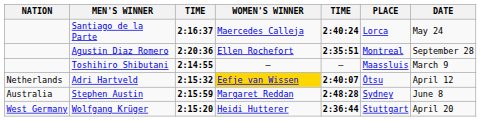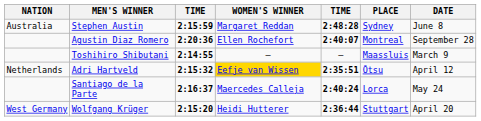 <table class="wikitable" style="border-collapse: collapse; font-size: 88%;">
 <tr>
 <th>NATION</th>
 <th align="left" style="width: 12em">MEN'S WINNER</th>
 <th>TIME</th>
 <th align="left" style="width: 12em">WOMEN'S WINNER</th>
 <th>TIME</th>
 <th>PLACE</th>
 <th>DATE</th>
 </tr>
 <tr>
-<td></td>
-<td><a href='#'>Santiago de la Parte</a></td>
-<td align="center"><strong>2:16:37</strong></td>
-<td><a href='#'>Maercedes Calleja</a></td>
-<td align="center"><strong>2:40:24</strong></td>
-<td><a href='#'>Lorca</a></td>
-<td>May 24</td>
+<td> Australia</td>
+<td><a href='#'>Stephen Austin</a></td>
+<td align="center"><strong>2:15:59</strong></td>
+<td><a href='#'>Margaret Reddan</a></td>
+<td align="center"><strong>2:48:28</strong></td>
+<td><a href='#'>Sydney</a></td>
+<td>June 8</td>
 </tr>
 <tr>
 <td></td>
 <td><a href='#'>Agustin Diaz Romero</a></td>
 <td align="center"><strong>2:20:36</strong></td>
 <td><a href='#'>Ellen Rochefort</a></td>
-<td align="center"><strong>2:35:51</strong></td>
+<td align="center"><strong>2:40:07</strong></td>
 <td><a href='#'>Montreal</a></td>
 <td>September 28</td>
 </tr>
 <tr>
 <td></td>
 <td><a href='#'>Toshihiro Shibutani</a></td>
 <td align="center"><strong>2:14:55</strong></td>
 <td align="center">—</td>
 <td align="center">—</td>
 <td><a href='#'>Maassluis</a></td>
 <td>March 9</td>
 </tr>
 <tr>
 <td> Netherlands</td>
 <td><a href='#'>Adri Hartveld</a></td>
 <td align="center"><strong>2:15:32</strong></td>
 <td style="background: gold;"><a href='#'>Eefje van Wissen</a></td>
-<td align="center"><strong>2:40:07</strong></td>
+<td align="center"><strong>2:35:51</strong></td>
 <td><a href='#'>Ōtsu</a></td>
 <td>April 12</td>
 </tr>
 <tr>
-<td> Australia</td>
-<td><a href='#'>Stephen Austin</a></td>
-<td align="center"><strong>2:15:59</strong></td>
-<td><a href='#'>Margaret Reddan</a></td>
-<td align="center"><strong>2:48:28</strong></td>
-<td><a href='#'>Sydney</a></td>
-<td>June 8</td>
+<td></td>
+<td><a href='#'>Santiago de la Parte</a></td>
+<td align="center"><strong>2:16:37</strong></td>
+<td><a href='#'>Maercedes Calleja</a></td>
+<td align="center"><strong>2:40:24</strong></td>
+<td><a href='#'>Lorca</a></td>
+<td>May 24</td>
 </tr>
 <tr>
 <td> <a href='#'>West Germany</a></td>
 <td><a href='#'>Wolfgang Krüger</a></td>
 <td align="center"><strong>2:15:20</strong></td>
 <td><a href='#'>Heidi Hutterer</a></td>
 <td align="center"><strong>2:36:44</strong></td>
 <td><a href='#'>Stuttgart</a></td>
 <td>April 20</td>
 </tr>
 </table>
